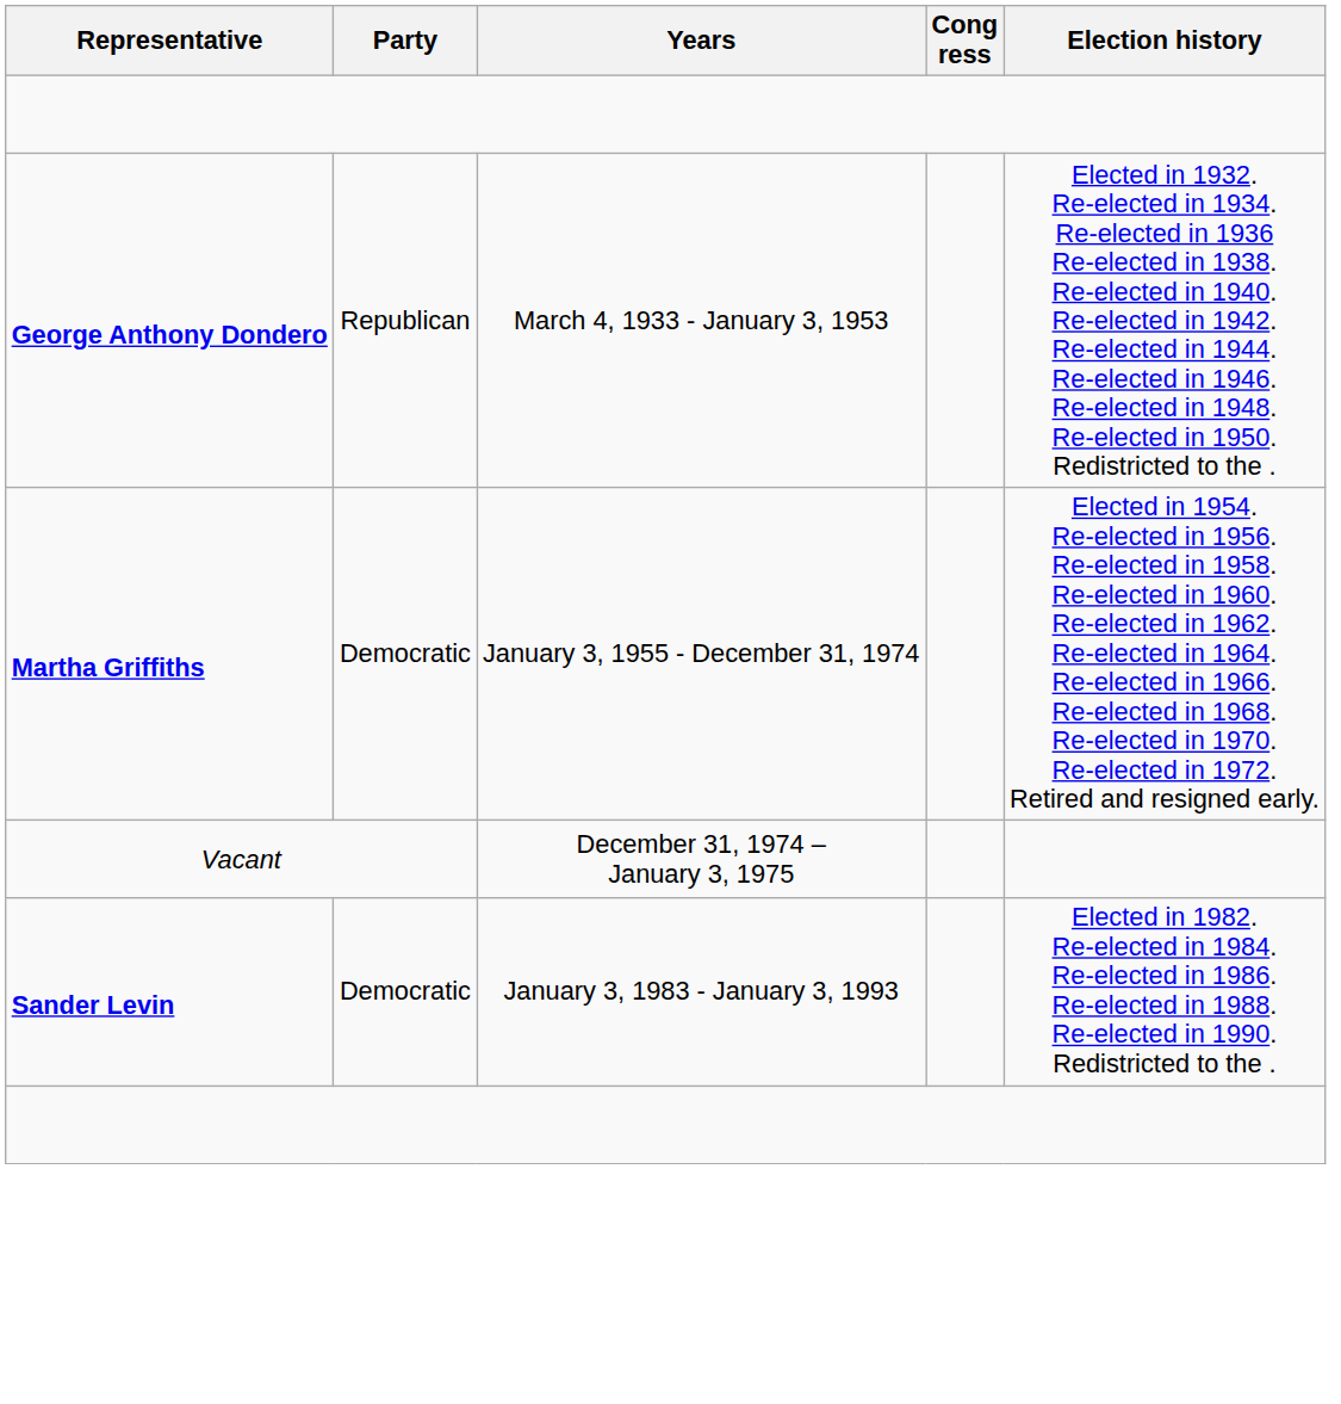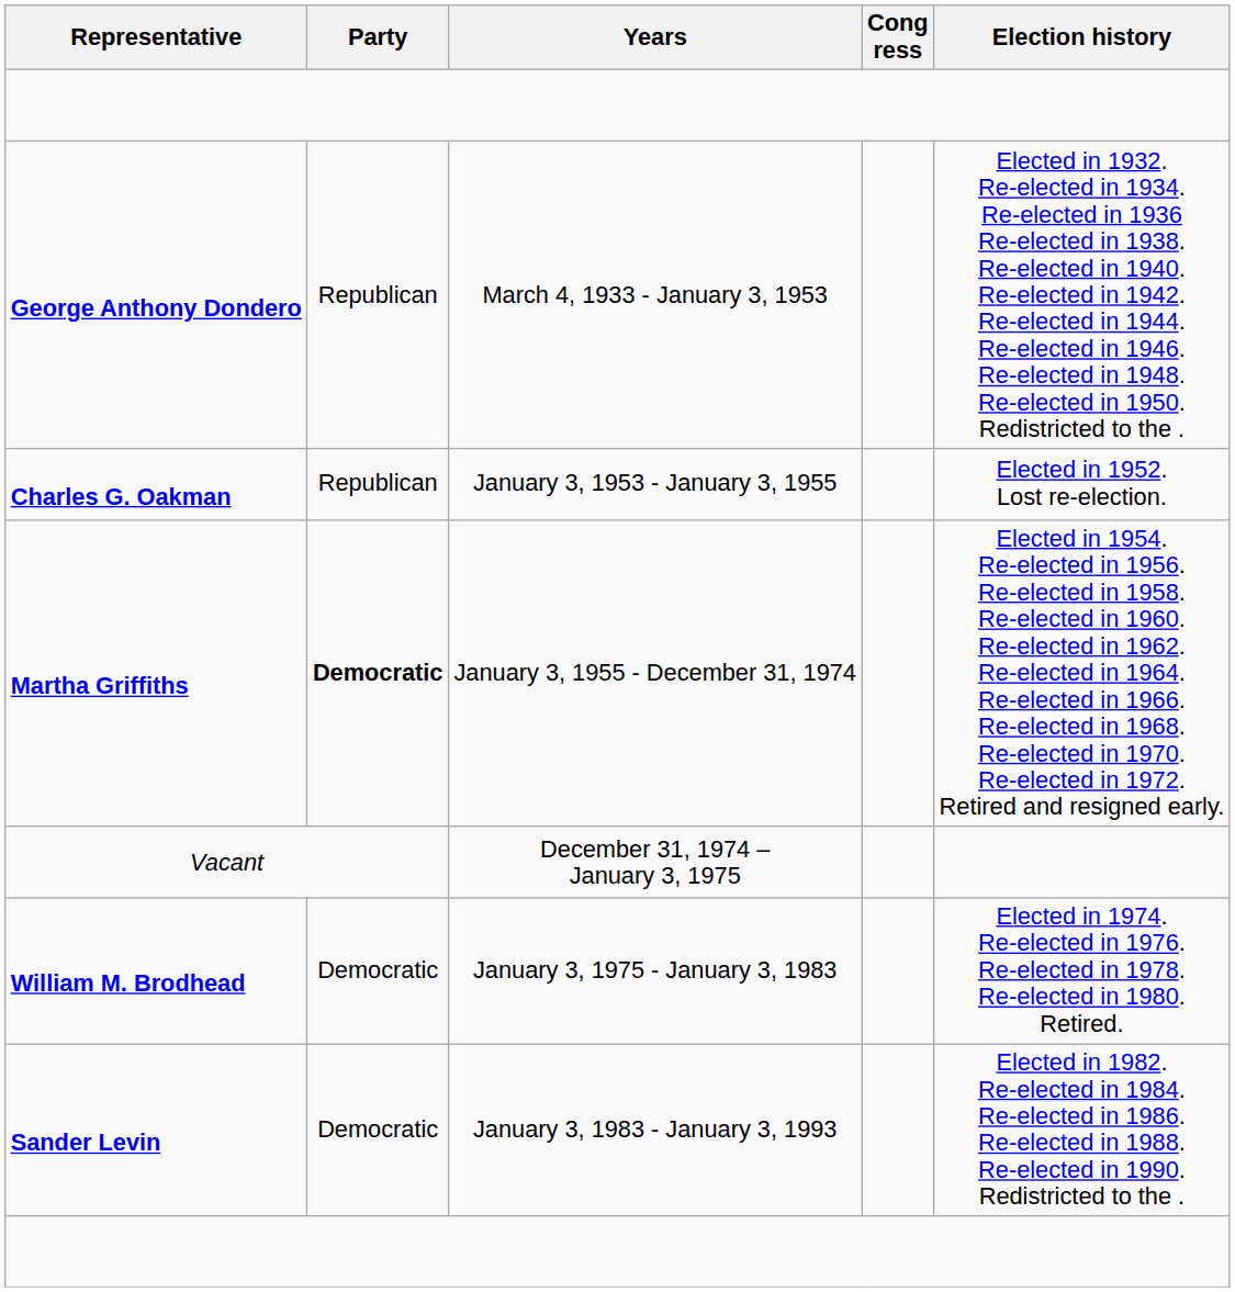 <table class=wikitable style="text-align:center">
 <tr>
 <th>Representative</th>
 <th>Party</th>
 <th>Years</th>
 <th>Cong<br>ress</th>
 <th>Election history</th>
 </tr>
 <tr style="height:3em">
 <td colspan=5></td>
 </tr>
 <tr style="height:3em">
 <td align=left nowrap><br><strong><a href='#'>George Anthony Dondero</a></strong> <br></td>
 <td>Republican</td>
 <td>March 4, 1933 - January 3, 1953</td>
 <td></td>
 <td><a href='#'>Elected in 1932</a>.<br><a href='#'>Re-elected in 1934</a>.<br><a href='#'>Re-elected in 1936</a><br><a href='#'>Re-elected in 1938</a>.<br><a href='#'>Re-elected in 1940</a>.<br><a href='#'>Re-elected in 1942</a>.<br><a href='#'>Re-elected in 1944</a>.<br><a href='#'>Re-elected in 1946</a>.<br><a href='#'>Re-elected in 1948</a>.<br><a href='#'>Re-elected in 1950</a>.<br>Redistricted to the .</td>
 </tr>
 <tr style="height:3em">
+<td align=left nowrap><br><strong><a href='#'>Charles G. Oakman</a></strong> <br></td>
+<td>Republican</td>
+<td>January 3, 1953 - January 3, 1955</td>
+<td></td>
+<td><a href='#'>Elected in 1952</a>.<br>Lost re-election.</td>
+</tr>
+<tr style="height:3em">
 <td align=left nowrap><br><strong><a href='#'>Martha Griffiths</a></strong> <br></td>
-<td>Democratic</td>
+<td><strong>Democratic</strong></td>
 <td>January 3, 1955 - December 31, 1974</td>
 <td></td>
 <td><a href='#'>Elected in 1954</a>.<br><a href='#'>Re-elected in 1956</a>.<br><a href='#'>Re-elected in 1958</a>.<br><a href='#'>Re-elected in 1960</a>.<br><a href='#'>Re-elected in 1962</a>.<br><a href='#'>Re-elected in 1964</a>.<br><a href='#'>Re-elected in 1966</a>.<br><a href='#'>Re-elected in 1968</a>.<br><a href='#'>Re-elected in 1970</a>.<br><a href='#'>Re-elected in 1972</a>.<br>Retired and resigned early.</td>
 </tr>
 <tr style="height:3em">
 <td colspan=2><em>Vacant</em></td>
 <td>December 31, 1974 –<br>January 3, 1975</td>
 <td></td>
 <td></td>
+</tr>
+<tr style="height:3em">
+<td align=left nowrap><br><strong><a href='#'>William M. Brodhead</a></strong> <br></td>
+<td>Democratic</td>
+<td>January 3, 1975 - January 3, 1983</td>
+<td></td>
+<td><a href='#'>Elected in 1974</a>.<br><a href='#'>Re-elected in 1976</a>.<br><a href='#'>Re-elected in 1978</a>.<br><a href='#'>Re-elected in 1980</a>.<br>Retired.</td>
 </tr>
 <tr style="height:3em">
 <td align=left nowrap><br><strong><a href='#'>Sander Levin</a></strong> <br></td>
 <td>Democratic</td>
 <td>January 3, 1983 - January 3, 1993</td>
 <td></td>
 <td><a href='#'>Elected in 1982</a>.<br><a href='#'>Re-elected in 1984</a>.<br><a href='#'>Re-elected in 1986</a>.<br><a href='#'>Re-elected in 1988</a>.<br><a href='#'>Re-elected in 1990</a>.<br>Redistricted to the .</td>
 </tr>
 <tr style="height:3em">
 <td colspan=5></td>
 </tr>
 </table>
